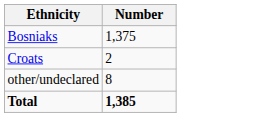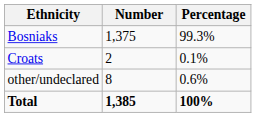 <table class="wikitable">
 <tr>
 <th width="100px">Ethnicity</th>
 <th width="80px">Number</th>
+<th width="80px">Percentage</th>
 </tr>
 <tr>
 <td><a href='#'>Bosniaks</a></td>
 <td>1,375</td>
+<td>99.3%</td>
 </tr>
 <tr>
 <td><a href='#'>Croats</a></td>
 <td>2</td>
+<td>0.1%</td>
 </tr>
 <tr>
 <td>other/undeclared</td>
 <td>8</td>
+<td>0.6%</td>
 </tr>
 <tr>
 <td><strong>Total</strong></td>
 <td><strong>1,385</strong></td>
+<td><strong>100%</strong></td>
 </tr>
 </table>
